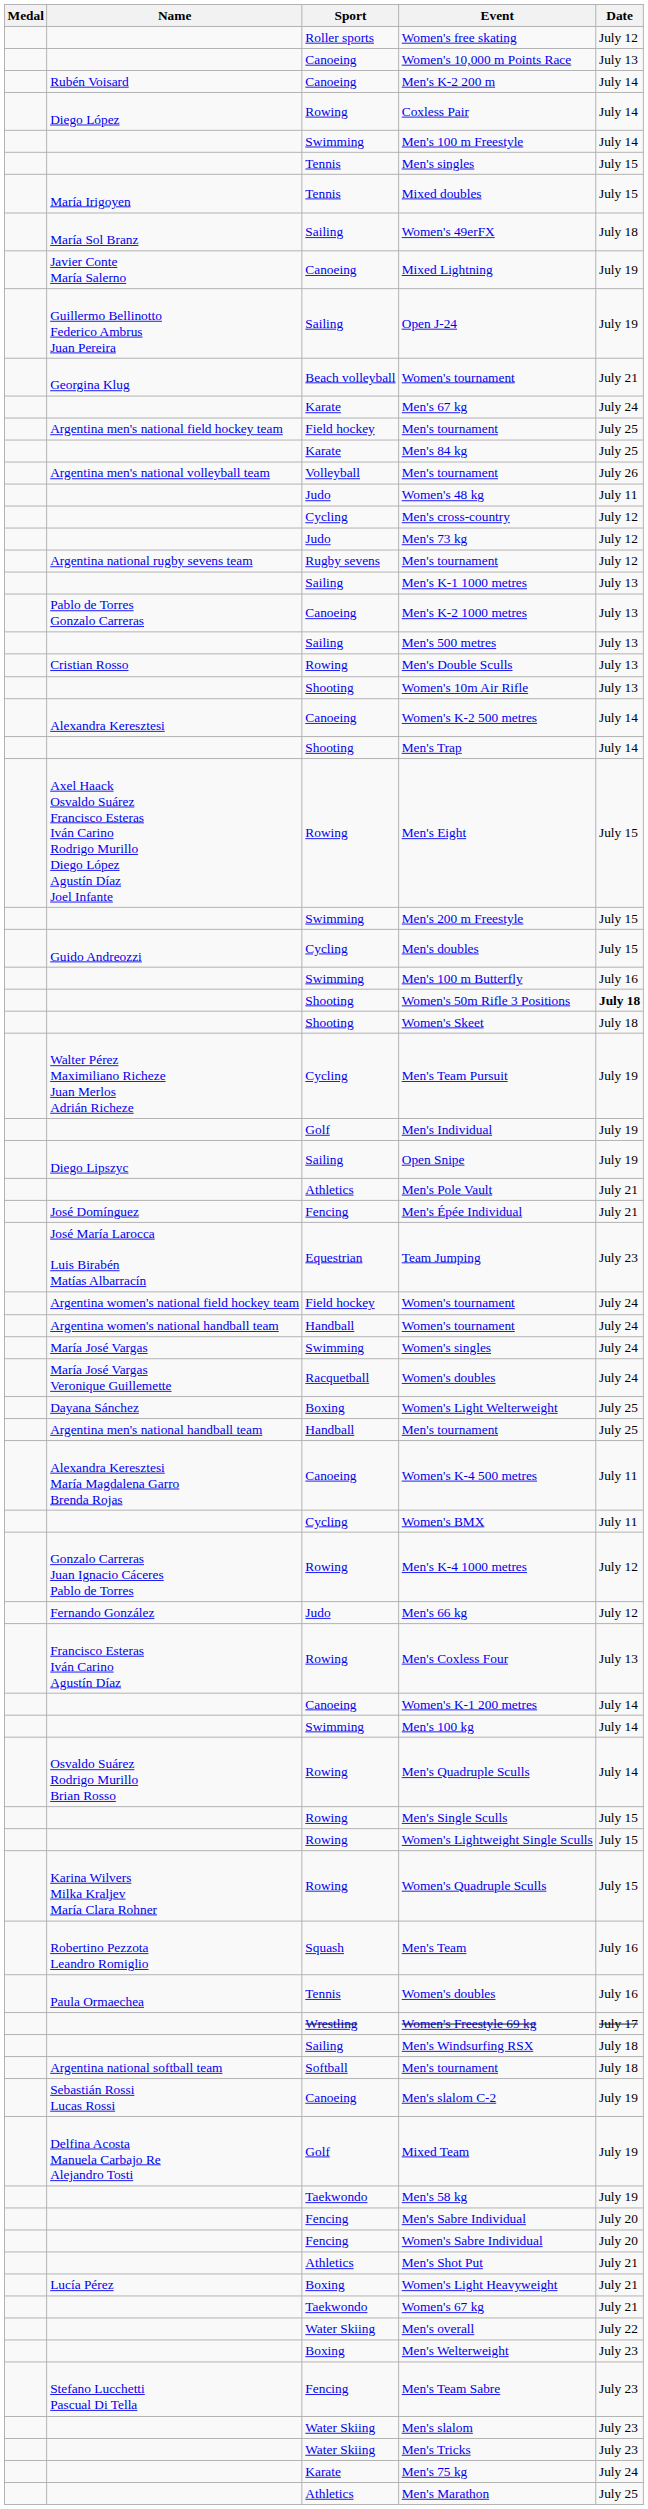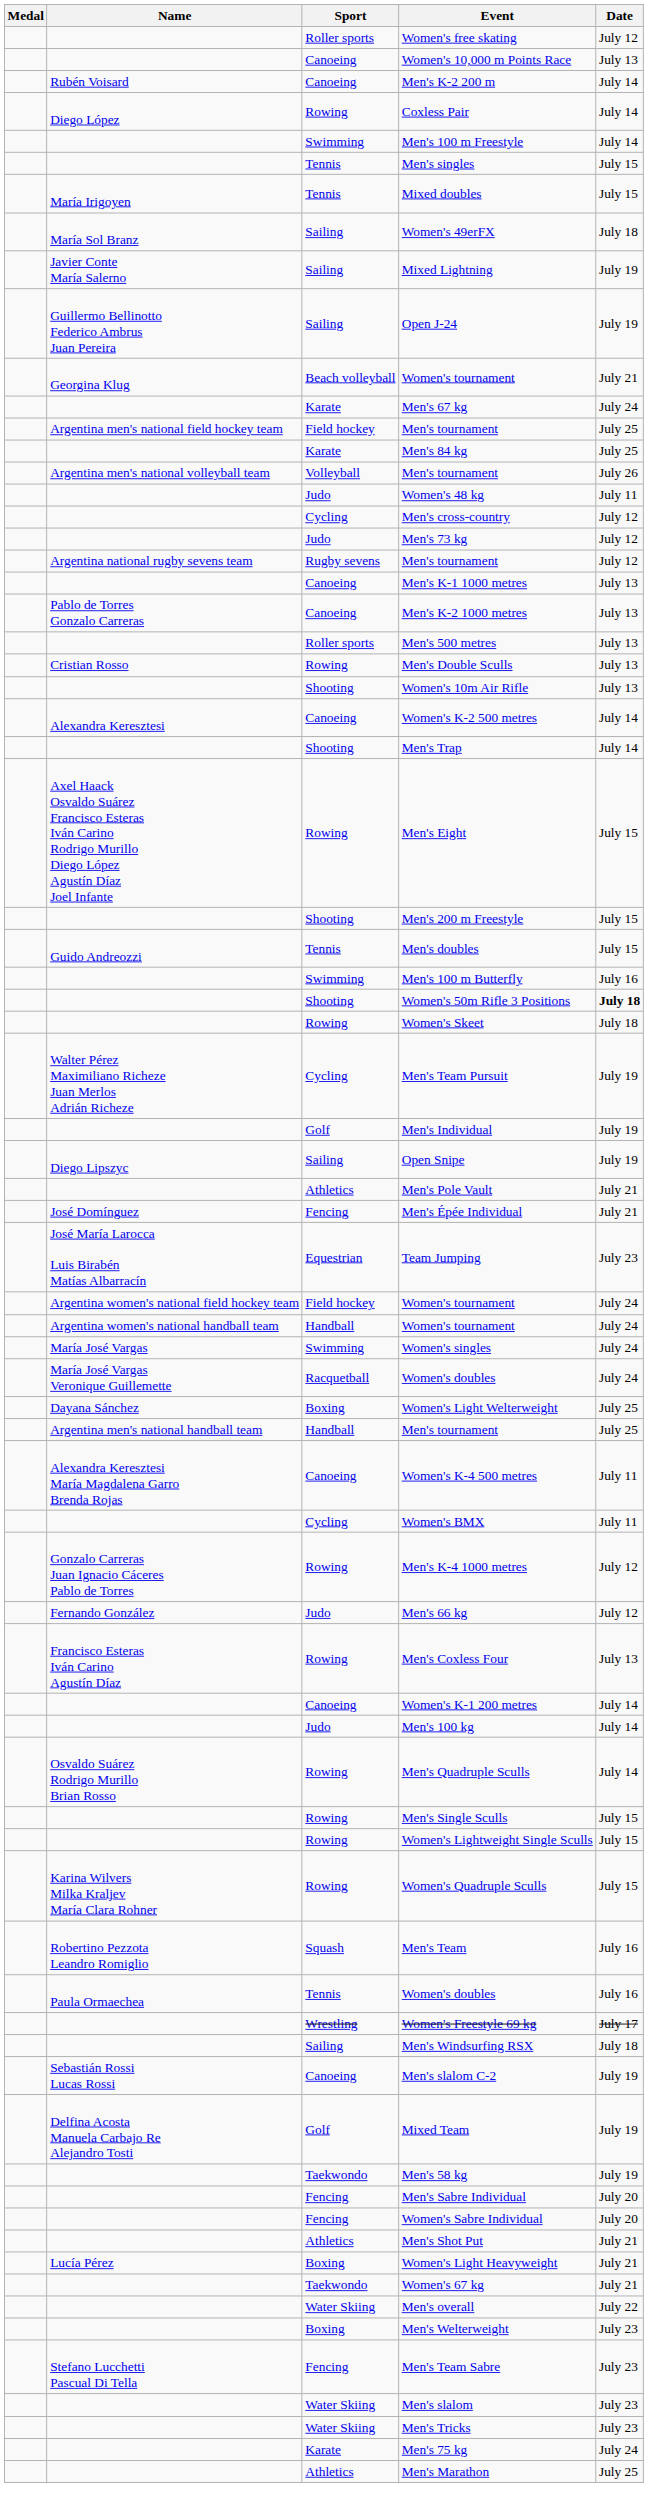 <table class="wikitable sortable" border="1" style="font-size:95%">
 <tr>
 <th>Medal</th>
 <th>Name</th>
 <th>Sport</th>
 <th>Event</th>
 <th>Date</th>
 </tr>
 <tr>
 <td></td>
 <td></td>
 <td><a href='#'>Roller sports</a></td>
 <td><a href='#'>Women's free skating</a></td>
 <td>July 12</td>
 </tr>
 <tr>
 <td></td>
 <td></td>
 <td><a href='#'>Canoeing</a></td>
 <td><a href='#'>Women's 10,000 m Points Race</a></td>
 <td>July 13</td>
 </tr>
 <tr>
 <td></td>
 <td><a href='#'>Rubén Voisard</a><br></td>
 <td><a href='#'>Canoeing</a></td>
 <td><a href='#'>Men's K-2 200 m</a></td>
 <td>July 14</td>
 </tr>
 <tr>
 <td></td>
 <td><br><a href='#'>Diego López</a></td>
 <td><a href='#'>Rowing</a></td>
 <td><a href='#'>Coxless Pair</a></td>
 <td>July 14</td>
 </tr>
 <tr>
 <td></td>
 <td></td>
 <td><a href='#'>Swimming</a></td>
 <td><a href='#'>Men's 100 m Freestyle</a></td>
 <td>July 14</td>
 </tr>
 <tr>
 <td></td>
 <td></td>
 <td><a href='#'>Tennis</a></td>
 <td><a href='#'>Men's singles</a></td>
 <td>July 15</td>
 </tr>
 <tr>
 <td></td>
 <td><br><a href='#'>María Irigoyen</a></td>
 <td><a href='#'>Tennis</a></td>
 <td><a href='#'>Mixed doubles</a></td>
 <td>July 15</td>
 </tr>
 <tr>
 <td></td>
 <td><br><a href='#'>María Sol Branz</a></td>
 <td><a href='#'>Sailing</a></td>
 <td><a href='#'>Women's 49erFX</a></td>
 <td>July 18</td>
 </tr>
 <tr>
 <td></td>
 <td><a href='#'>Javier Conte</a><br><a href='#'>María Salerno</a><br></td>
-<td><a href='#'>Canoeing</a></td>
+<td><a href='#'>Sailing</a></td>
 <td><a href='#'>Mixed Lightning</a></td>
 <td>July 19</td>
 </tr>
 <tr>
 <td></td>
 <td><br><a href='#'>Guillermo Bellinotto</a><br><a href='#'>Federico Ambrus</a><br><a href='#'>Juan Pereira</a></td>
 <td><a href='#'>Sailing</a></td>
 <td><a href='#'>Open J-24</a></td>
 <td>July 19</td>
 </tr>
 <tr>
 <td></td>
 <td><br><a href='#'>Georgina Klug</a></td>
 <td><a href='#'>Beach volleyball</a></td>
 <td><a href='#'>Women's tournament</a></td>
 <td>July 21</td>
 </tr>
 <tr>
 <td></td>
 <td></td>
 <td><a href='#'>Karate</a></td>
 <td><a href='#'>Men's 67 kg</a></td>
 <td>July 24</td>
 </tr>
 <tr>
 <td></td>
 <td><a href='#'>Argentina men's national field hockey team</a><br></td>
 <td><a href='#'>Field hockey</a></td>
 <td><a href='#'>Men's tournament</a></td>
 <td>July 25</td>
 </tr>
 <tr>
 <td></td>
 <td></td>
 <td><a href='#'>Karate</a></td>
 <td><a href='#'>Men's 84 kg</a></td>
 <td>July 25</td>
 </tr>
 <tr>
 <td></td>
 <td><a href='#'>Argentina men's national volleyball team</a><br></td>
 <td><a href='#'>Volleyball</a></td>
 <td><a href='#'>Men's tournament</a></td>
 <td>July 26</td>
 </tr>
 <tr>
 <td></td>
 <td></td>
 <td><a href='#'>Judo</a></td>
 <td><a href='#'>Women's 48 kg</a></td>
 <td>July 11</td>
 </tr>
 <tr>
 <td></td>
 <td></td>
 <td><a href='#'>Cycling</a></td>
 <td><a href='#'>Men's cross-country</a></td>
 <td>July 12</td>
 </tr>
 <tr>
 <td></td>
 <td></td>
 <td><a href='#'>Judo</a></td>
 <td><a href='#'>Men's 73 kg</a></td>
 <td>July 12</td>
 </tr>
 <tr>
 <td></td>
 <td><a href='#'>Argentina national rugby sevens team</a><br></td>
 <td><a href='#'>Rugby sevens</a></td>
 <td><a href='#'>Men's tournament</a></td>
 <td>July 12</td>
 </tr>
 <tr>
 <td></td>
 <td></td>
-<td><a href='#'>Sailing</a></td>
+<td><a href='#'>Canoeing</a></td>
 <td><a href='#'>Men's K-1 1000 metres</a></td>
 <td>July 13</td>
 </tr>
 <tr>
 <td></td>
 <td><a href='#'>Pablo de Torres</a><br><a href='#'>Gonzalo Carreras</a></td>
 <td><a href='#'>Canoeing</a></td>
 <td><a href='#'>Men's K-2 1000 metres</a></td>
 <td>July 13</td>
 </tr>
 <tr>
 <td></td>
 <td></td>
-<td><a href='#'>Sailing</a></td>
+<td><a href='#'>Roller sports</a></td>
 <td><a href='#'>Men's 500 metres</a></td>
 <td>July 13</td>
 </tr>
 <tr>
 <td></td>
 <td><a href='#'>Cristian Rosso</a><br></td>
 <td><a href='#'>Rowing</a></td>
 <td><a href='#'>Men's Double Sculls</a></td>
 <td>July 13</td>
 </tr>
 <tr>
 <td></td>
 <td></td>
 <td><a href='#'>Shooting</a></td>
 <td><a href='#'>Women's 10m Air Rifle</a></td>
 <td>July 13</td>
 </tr>
 <tr>
 <td></td>
 <td><br><a href='#'>Alexandra Keresztesi</a></td>
 <td><a href='#'>Canoeing</a></td>
 <td><a href='#'>Women's K-2 500 metres</a></td>
 <td>July 14</td>
 </tr>
 <tr>
 <td></td>
 <td></td>
 <td><a href='#'>Shooting</a></td>
 <td><a href='#'>Men's Trap</a></td>
 <td>July 14</td>
 </tr>
 <tr>
 <td></td>
 <td><br><a href='#'>Axel Haack</a><br><a href='#'>Osvaldo Suárez</a><br><a href='#'>Francisco Esteras</a><br><a href='#'>Iván Carino</a><br><a href='#'>Rodrigo Murillo</a><br><a href='#'>Diego López</a><br><a href='#'>Agustín Díaz</a><br><a href='#'>Joel Infante</a></td>
 <td><a href='#'>Rowing</a></td>
 <td><a href='#'>Men's Eight</a></td>
 <td>July 15</td>
 </tr>
 <tr>
 <td></td>
 <td></td>
-<td><a href='#'>Swimming</a></td>
+<td><a href='#'>Shooting</a></td>
 <td><a href='#'>Men's 200 m Freestyle</a></td>
 <td>July 15</td>
 </tr>
 <tr>
 <td></td>
 <td><br><a href='#'>Guido Andreozzi</a></td>
-<td><a href='#'>Cycling</a></td>
+<td><a href='#'>Tennis</a></td>
 <td><a href='#'>Men's doubles</a></td>
 <td>July 15</td>
 </tr>
 <tr>
 <td></td>
 <td></td>
 <td><a href='#'>Swimming</a></td>
 <td><a href='#'>Men's 100 m Butterfly</a></td>
 <td>July 16</td>
 </tr>
 <tr>
 <td></td>
 <td></td>
 <td><a href='#'>Shooting</a></td>
 <td><a href='#'>Women's 50m Rifle 3 Positions</a></td>
 <td><strong>July 18</strong></td>
 </tr>
 <tr>
 <td></td>
 <td></td>
-<td><a href='#'>Shooting</a></td>
+<td><a href='#'>Rowing</a></td>
 <td><a href='#'>Women's Skeet</a></td>
 <td>July 18</td>
 </tr>
 <tr>
 <td></td>
 <td><br><a href='#'>Walter Pérez</a><br><a href='#'>Maximiliano Richeze</a><br><a href='#'>Juan Merlos</a><br><a href='#'>Adrián Richeze</a></td>
 <td><a href='#'>Cycling</a></td>
 <td><a href='#'>Men's Team Pursuit</a></td>
 <td>July 19</td>
 </tr>
 <tr>
 <td></td>
 <td></td>
 <td><a href='#'>Golf</a></td>
 <td><a href='#'>Men's Individual</a></td>
 <td>July 19</td>
 </tr>
 <tr>
 <td></td>
 <td><br><a href='#'>Diego Lipszyc</a></td>
 <td><a href='#'>Sailing</a></td>
 <td><a href='#'>Open Snipe</a></td>
 <td>July 19</td>
 </tr>
 <tr>
 <td></td>
 <td></td>
 <td><a href='#'>Athletics</a></td>
 <td><a href='#'>Men's Pole Vault</a></td>
 <td>July 21</td>
 </tr>
 <tr>
 <td></td>
 <td><a href='#'>José Domínguez</a></td>
 <td><a href='#'>Fencing</a></td>
 <td><a href='#'>Men's Épée Individual</a></td>
 <td>July 21</td>
 </tr>
 <tr>
 <td></td>
 <td><a href='#'>José María Larocca</a><br><br><a href='#'>Luis Birabén</a><br><a href='#'>Matías Albarracín</a></td>
 <td><a href='#'>Equestrian</a></td>
 <td><a href='#'>Team Jumping</a></td>
 <td>July 23</td>
 </tr>
 <tr>
 <td></td>
 <td><a href='#'>Argentina women's national field hockey team</a><br></td>
 <td><a href='#'>Field hockey</a></td>
 <td><a href='#'>Women's tournament</a></td>
 <td>July 24</td>
 </tr>
 <tr>
 <td></td>
 <td><a href='#'>Argentina women's national handball team</a><br></td>
 <td><a href='#'>Handball</a></td>
 <td><a href='#'>Women's tournament</a></td>
 <td>July 24</td>
 </tr>
 <tr>
 <td></td>
 <td><a href='#'>María José Vargas</a></td>
 <td><a href='#'>Swimming</a></td>
 <td><a href='#'>Women's singles</a></td>
 <td>July 24</td>
 </tr>
 <tr>
 <td></td>
 <td><a href='#'>María José Vargas</a><br><a href='#'>Veronique Guillemette</a></td>
 <td><a href='#'>Racquetball</a></td>
 <td><a href='#'>Women's doubles</a></td>
 <td>July 24</td>
 </tr>
 <tr>
 <td></td>
 <td><a href='#'>Dayana Sánchez</a></td>
 <td><a href='#'>Boxing</a></td>
 <td><a href='#'>Women's Light Welterweight</a></td>
 <td>July 25</td>
 </tr>
 <tr>
 <td></td>
 <td><a href='#'>Argentina men's national handball team</a><br></td>
 <td><a href='#'>Handball</a></td>
 <td><a href='#'>Men's tournament</a></td>
 <td>July 25</td>
 </tr>
 <tr>
 <td></td>
 <td><br><a href='#'>Alexandra Keresztesi</a><br><a href='#'>María Magdalena Garro</a><br><a href='#'>Brenda Rojas</a></td>
 <td><a href='#'>Canoeing</a></td>
 <td><a href='#'>Women's K-4 500 metres</a></td>
 <td>July 11</td>
 </tr>
 <tr>
 <td></td>
 <td></td>
 <td><a href='#'>Cycling</a></td>
 <td><a href='#'>Women's BMX</a></td>
 <td>July 11</td>
 </tr>
 <tr>
 <td></td>
 <td><br><a href='#'>Gonzalo Carreras</a><br><a href='#'>Juan Ignacio Cáceres</a><br><a href='#'>Pablo de Torres</a></td>
 <td><a href='#'>Rowing</a></td>
 <td><a href='#'>Men's K-4 1000 metres</a></td>
 <td>July 12</td>
 </tr>
 <tr>
 <td></td>
 <td><a href='#'>Fernando González</a></td>
 <td><a href='#'>Judo</a></td>
 <td><a href='#'>Men's 66 kg</a></td>
 <td>July 12</td>
 </tr>
 <tr>
 <td></td>
 <td><br> <a href='#'>Francisco Esteras</a><br><a href='#'>Iván Carino</a><br><a href='#'>Agustín Díaz</a></td>
 <td><a href='#'>Rowing</a></td>
 <td><a href='#'>Men's Coxless Four</a></td>
 <td>July 13</td>
 </tr>
 <tr>
 <td></td>
 <td></td>
 <td><a href='#'>Canoeing</a></td>
 <td><a href='#'>Women's K-1 200 metres</a></td>
 <td>July 14</td>
 </tr>
 <tr>
 <td></td>
 <td></td>
-<td><a href='#'>Swimming</a></td>
+<td><a href='#'>Judo</a></td>
 <td><a href='#'>Men's 100 kg</a></td>
 <td>July 14</td>
 </tr>
 <tr>
 <td></td>
 <td><br><a href='#'>Osvaldo Suárez</a><br><a href='#'>Rodrigo Murillo</a><br><a href='#'>Brian Rosso</a></td>
 <td><a href='#'>Rowing</a></td>
 <td><a href='#'>Men's Quadruple Sculls</a></td>
 <td>July 14</td>
 </tr>
 <tr>
 <td></td>
 <td></td>
 <td><a href='#'>Rowing</a></td>
 <td><a href='#'>Men's Single Sculls</a></td>
 <td>July 15</td>
 </tr>
 <tr>
 <td></td>
 <td></td>
 <td><a href='#'>Rowing</a></td>
 <td><a href='#'>Women's Lightweight Single Sculls</a></td>
 <td>July 15</td>
 </tr>
 <tr>
 <td></td>
 <td><br><a href='#'>Karina Wilvers</a><br><a href='#'>Milka Kraljev</a><br><a href='#'>María Clara Rohner</a></td>
 <td><a href='#'>Rowing</a></td>
 <td><a href='#'>Women's Quadruple Sculls</a></td>
 <td>July 15</td>
 </tr>
 <tr>
 <td></td>
 <td><br><a href='#'>Robertino Pezzota</a><br><a href='#'>Leandro Romiglio</a></td>
 <td><a href='#'>Squash</a></td>
 <td><a href='#'>Men's Team</a></td>
 <td>July 16</td>
 </tr>
 <tr>
 <td></td>
 <td><br><a href='#'>Paula Ormaechea</a></td>
 <td><a href='#'>Tennis</a></td>
 <td><a href='#'>Women's doubles</a></td>
 <td>July 16</td>
 </tr>
 <tr>
 <td><s></s></td>
 <td><s></s></td>
 <td><s><a href='#'>Wrestling</a></s></td>
 <td><s><a href='#'>Women's Freestyle 69 kg</a></s></td>
 <td><s>July 17</s></td>
 </tr>
 <tr>
 <td></td>
 <td></td>
 <td><a href='#'>Sailing</a></td>
 <td><a href='#'>Men's Windsurfing RSX</a></td>
-<td>July 18</td>
-</tr>
-<tr>
-<td></td>
-<td><a href='#'>Argentina national softball team</a><br></td>
-<td><a href='#'>Softball</a></td>
-<td><a href='#'>Men's tournament</a></td>
 <td>July 18</td>
 </tr>
 <tr>
 <td></td>
 <td><a href='#'>Sebastián Rossi</a><br><a href='#'>Lucas Rossi</a></td>
 <td><a href='#'>Canoeing</a></td>
 <td><a href='#'>Men's slalom C-2</a></td>
 <td>July 19</td>
 </tr>
 <tr>
 <td></td>
 <td><br><a href='#'>Delfina Acosta</a><br><a href='#'>Manuela Carbajo Re</a><br><a href='#'>Alejandro Tosti</a></td>
 <td><a href='#'>Golf</a></td>
 <td><a href='#'>Mixed Team</a></td>
 <td>July 19</td>
 </tr>
 <tr>
 <td></td>
 <td></td>
 <td><a href='#'>Taekwondo</a></td>
 <td><a href='#'>Men's 58 kg</a></td>
 <td>July 19</td>
 </tr>
 <tr>
 <td></td>
 <td></td>
 <td><a href='#'>Fencing</a></td>
 <td><a href='#'>Men's Sabre Individual</a></td>
 <td>July 20</td>
 </tr>
 <tr>
 <td></td>
 <td></td>
 <td><a href='#'>Fencing</a></td>
 <td><a href='#'>Women's Sabre Individual</a></td>
 <td>July 20</td>
 </tr>
 <tr>
 <td></td>
 <td></td>
 <td><a href='#'>Athletics</a></td>
 <td><a href='#'>Men's Shot Put</a></td>
 <td>July 21</td>
 </tr>
 <tr>
 <td></td>
 <td><a href='#'>Lucía Pérez</a></td>
 <td><a href='#'>Boxing</a></td>
 <td><a href='#'>Women's Light Heavyweight</a></td>
 <td>July 21</td>
 </tr>
 <tr>
 <td></td>
 <td></td>
 <td><a href='#'>Taekwondo</a></td>
 <td><a href='#'>Women's 67 kg</a></td>
 <td>July 21</td>
 </tr>
 <tr>
 <td></td>
 <td></td>
 <td><a href='#'>Water Skiing</a></td>
 <td><a href='#'>Men's overall</a></td>
 <td>July 22</td>
 </tr>
 <tr>
 <td></td>
 <td></td>
 <td><a href='#'>Boxing</a></td>
 <td><a href='#'>Men's Welterweight</a></td>
 <td>July 23</td>
 </tr>
 <tr>
 <td></td>
 <td><br><a href='#'>Stefano Lucchetti</a><br><a href='#'>Pascual Di Tella</a></td>
 <td><a href='#'>Fencing</a></td>
 <td><a href='#'>Men's Team Sabre</a></td>
 <td>July 23</td>
 </tr>
 <tr>
 <td></td>
 <td></td>
 <td><a href='#'>Water Skiing</a></td>
 <td><a href='#'>Men's slalom</a></td>
 <td>July 23</td>
 </tr>
 <tr>
 <td></td>
 <td></td>
 <td><a href='#'>Water Skiing</a></td>
 <td><a href='#'>Men's Tricks</a></td>
 <td>July 23</td>
 </tr>
 <tr>
 <td></td>
 <td></td>
 <td><a href='#'>Karate</a></td>
 <td><a href='#'>Men's 75 kg</a></td>
 <td>July 24</td>
 </tr>
 <tr>
 <td></td>
 <td></td>
 <td><a href='#'>Athletics</a></td>
 <td><a href='#'>Men's Marathon</a></td>
 <td>July 25</td>
 </tr>
 </table>
